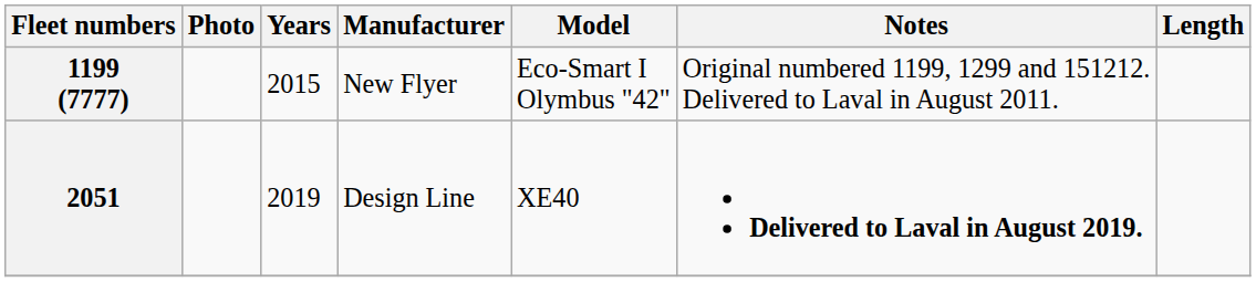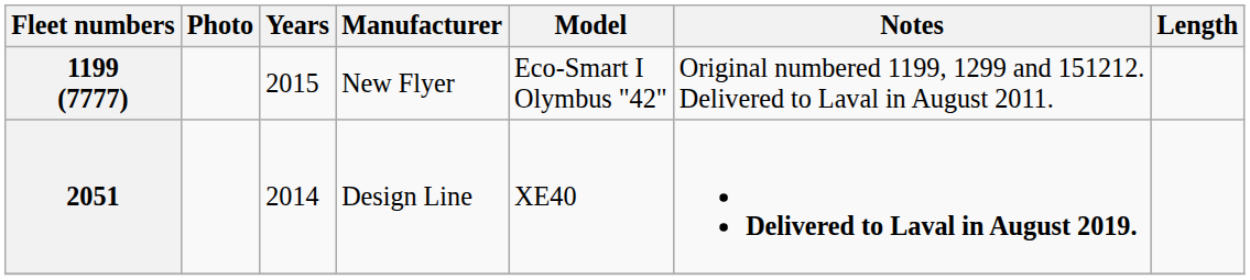 <table class="wikitable collapsible collapsed">
 <tr>
 <th>Fleet numbers</th>
 <th>Photo</th>
 <th>Years</th>
 <th>Manufacturer</th>
 <th>Model</th>
 <th>Notes</th>
 <th>Length</th>
 </tr>
 <tr>
 <th>1199 <br> (7777)</th>
 <td></td>
 <td>2015</td>
 <td>New Flyer</td>
 <td>Eco-Smart I <br> Olymbus "42"</td>
 <td>Original numbered 1199, 1299 and 151212. <br> Delivered to Laval in August 2011.</td>
 <td></td>
 </tr>
 <tr>
 <th>2051</th>
 <td></td>
-<td>2019</td>
+<td>2014</td>
 <td>Design Line</td>
 <td>XE40</td>
 <td><strong><br><ul><li></li><li>Delivered to Laval in August 2019.</li></ul></strong></td>
 <td></td>
 </tr>
 <tr>
 </tr>
 </table>
